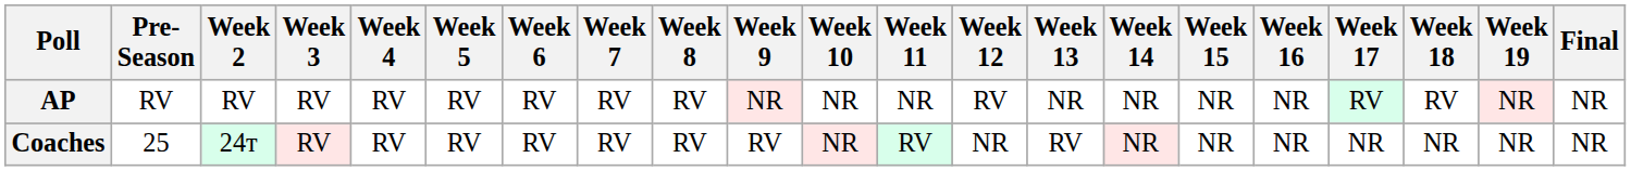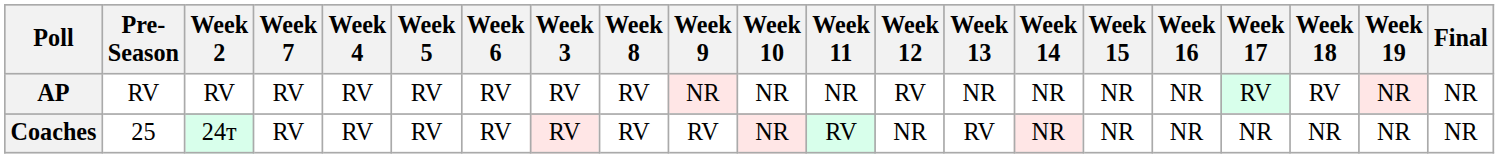 <table class="wikitable" style="white-space:nowrap;font-size:90%">
 <tr>
 <th>Poll</th>
 <th>Pre-<br>Season</th>
 <th>Week<br>2</th>
-<th>Week<br>3</th>
+<th>Week<br>7</th>
 <th>Week<br>4</th>
 <th>Week<br>5</th>
 <th>Week<br>6</th>
-<th>Week<br>7</th>
+<th>Week<br>3</th>
 <th>Week<br>8</th>
 <th>Week<br>9</th>
 <th>Week<br>10</th>
 <th>Week<br>11</th>
 <th>Week<br>12</th>
 <th>Week<br>13</th>
 <th>Week<br>14</th>
 <th>Week<br>15</th>
 <th>Week<br>16</th>
 <th>Week<br>17</th>
 <th>Week<br>18</th>
 <th>Week<br>19</th>
 <th>Final</th>
 </tr>
 <tr style="text-align:center;">
 <th>AP</th>
 <td style="background:#FFF;">RV</td>
 <td style="background:#FFF;">RV</td>
 <td style="background:#FFF;">RV</td>
 <td style="background:#FFF;">RV</td>
 <td style="background:#FFF;">RV</td>
 <td style="background:#FFF;">RV</td>
 <td style="background:#FFF;">RV</td>
 <td style="background:#FFF;">RV</td>
 <td style="background:#FFE6E6;">NR</td>
 <td style="background:#FFF;">NR</td>
 <td style="background:#FFF;">NR</td>
 <td style="background:#FFF;">RV</td>
 <td style="background:#FFF;">NR</td>
 <td style="background:#FFF;">NR</td>
 <td style="background:#FFF;">NR</td>
 <td style="background:#FFF;">NR</td>
 <td style="background:#D8FFEB;">RV</td>
 <td style="background:#FFF;">RV</td>
 <td style="background:#FFE6E6;">NR</td>
 <td style="background:#FFF;">NR</td>
 </tr>
 <tr style="text-align:center;">
 <th>Coaches</th>
 <td style="background:#FFF;">25</td>
 <td style="background:#D8FFEB;">24т</td>
-<td style="background:#FFE6E6;">RV</td>
 <td style="background:#FFF;">RV</td>
 <td style="background:#FFF;">RV</td>
 <td style="background:#FFF;">RV</td>
 <td style="background:#FFF;">RV</td>
+<td style="background:#FFE6E6;">RV</td>
 <td style="background:#FFF;">RV</td>
 <td style="background:#FFF;">RV</td>
 <td style="background:#FFE6E6;">NR</td>
 <td style="background:#D8FFEB;">RV</td>
 <td style="background:#FFF;">NR</td>
 <td style="background:#FFF;">RV</td>
 <td style="background:#FFE6E6;">NR</td>
 <td style="background:#FFF;">NR</td>
 <td style="background:#FFF;">NR</td>
 <td style="background:#FFF;">NR</td>
 <td style="background:#FFF;">NR</td>
 <td style="background:#FFF;">NR</td>
 <td style="background:#FFF;">NR</td>
 </tr>
 </table>
